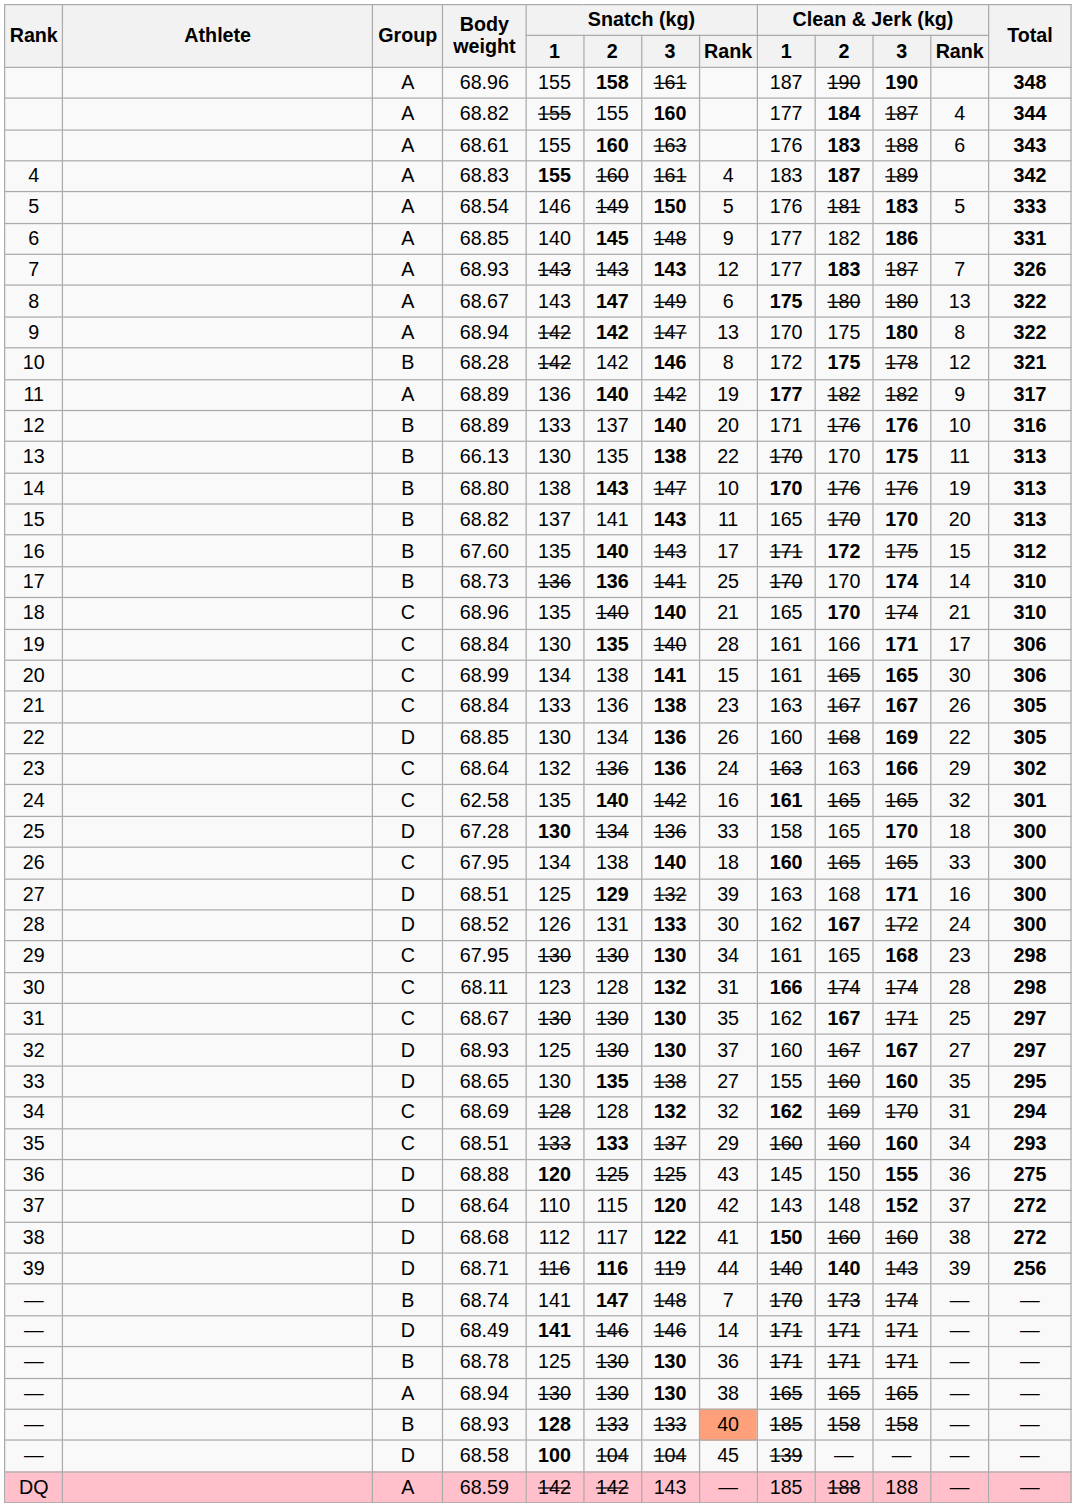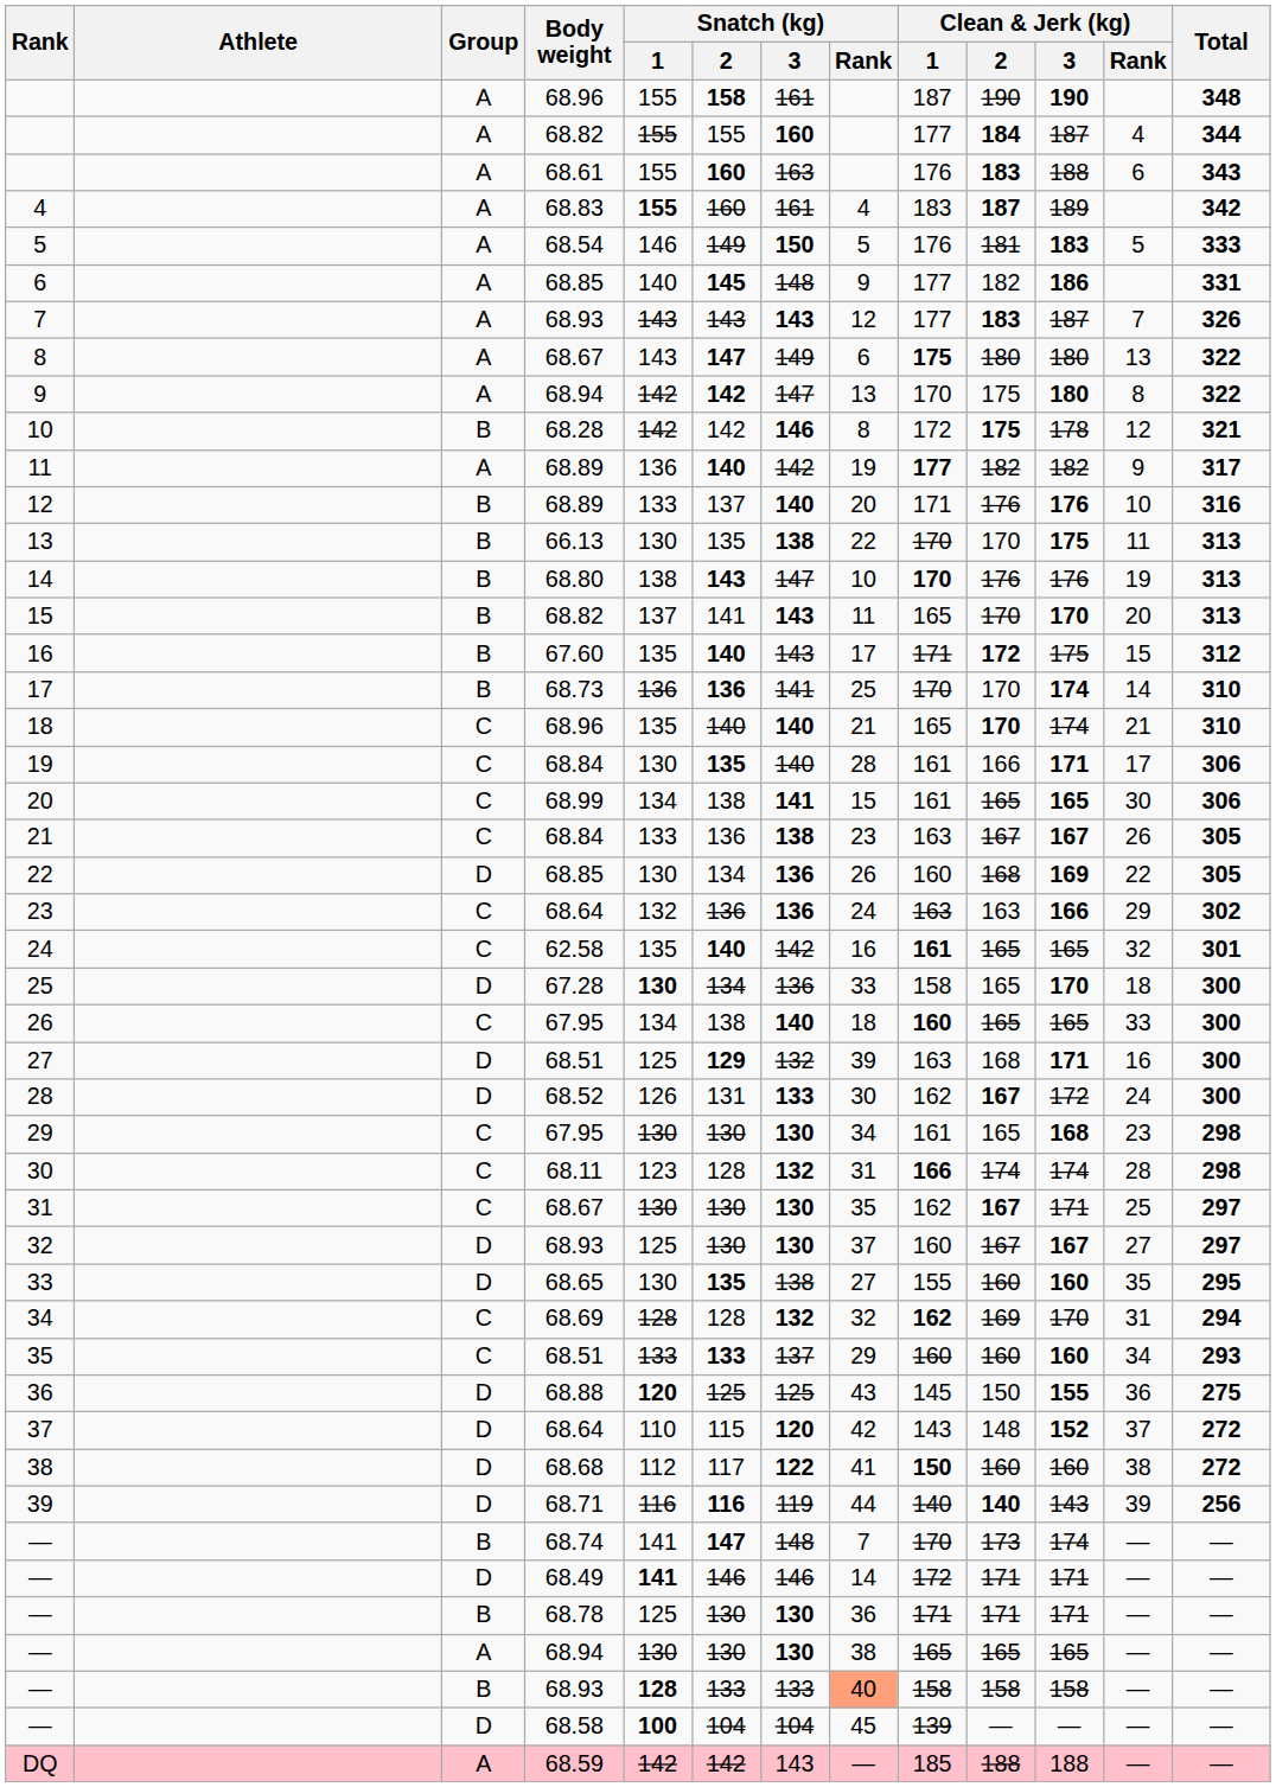 <table class = "wikitable" style="text-align:center;">
 <tr>
 <th rowspan=2 width=40>Rank</th>
 <th rowspan=2 width=250>Athlete</th>
 <th rowspan=2 width=50>Group</th>
 <th rowspan=2 width=60>Body weight</th>
 <th colspan=4>Snatch (kg)</th>
 <th colspan=4>Clean & Jerk (kg)</th>
 <th rowspan=2 width=60>Total</th>
 </tr>
 <tr>
 <th width=40>1</th>
 <th width=40>2</th>
 <th width=40>3</th>
 <th width=40>Rank</th>
 <th width=40>1</th>
 <th width=40>2</th>
 <th width=40>3</th>
 <th width=40>Rank</th>
 </tr>
 <tr>
 <td></td>
 <td align=left></td>
 <td>A</td>
 <td>68.96</td>
 <td>155</td>
 <td><strong>158</strong></td>
 <td><s>161 </s></td>
 <td></td>
 <td>187</td>
 <td><s>190 </s></td>
 <td><strong>190</strong></td>
 <td></td>
 <td><strong>348</strong></td>
 </tr>
 <tr>
 <td></td>
 <td align=left></td>
 <td>A</td>
 <td>68.82</td>
 <td><s>155 </s></td>
 <td>155</td>
 <td><strong>160</strong></td>
 <td></td>
 <td>177</td>
 <td><strong>184</strong></td>
 <td><s>187 </s></td>
 <td>4</td>
 <td><strong>344</strong></td>
 </tr>
 <tr>
 <td></td>
 <td align=left></td>
 <td>A</td>
 <td>68.61</td>
 <td>155</td>
 <td><strong>160</strong></td>
 <td><s>163 </s></td>
 <td></td>
 <td>176</td>
 <td><strong>183</strong></td>
 <td><s>188 </s></td>
 <td>6</td>
 <td><strong>343</strong></td>
 </tr>
 <tr>
 <td>4</td>
 <td align=left></td>
 <td>A</td>
 <td>68.83</td>
 <td><strong>155</strong></td>
 <td><s>160 </s></td>
 <td><s>161 </s></td>
 <td>4</td>
 <td>183</td>
 <td><strong>187</strong></td>
 <td><s>189 </s></td>
 <td></td>
 <td><strong>342</strong></td>
 </tr>
 <tr>
 <td>5</td>
 <td align=left></td>
 <td>A</td>
 <td>68.54</td>
 <td>146</td>
 <td><s>149 </s></td>
 <td><strong>150</strong></td>
 <td>5</td>
 <td>176</td>
 <td><s>181 </s></td>
 <td><strong>183</strong></td>
 <td>5</td>
 <td><strong>333</strong></td>
 </tr>
 <tr>
 <td>6</td>
 <td align=left></td>
 <td>A</td>
 <td>68.85</td>
 <td>140</td>
 <td><strong>145</strong></td>
 <td><s>148 </s></td>
 <td>9</td>
 <td>177</td>
 <td>182</td>
 <td><strong>186</strong></td>
 <td></td>
 <td><strong>331</strong></td>
 </tr>
 <tr>
 <td>7</td>
 <td align=left></td>
 <td>A</td>
 <td>68.93</td>
 <td><s>143 </s></td>
 <td><s>143 </s></td>
 <td><strong>143</strong></td>
 <td>12</td>
 <td>177</td>
 <td><strong>183</strong></td>
 <td><s>187 </s></td>
 <td>7</td>
 <td><strong>326</strong></td>
 </tr>
 <tr>
 <td>8</td>
 <td align=left></td>
 <td>A</td>
 <td>68.67</td>
 <td>143</td>
 <td><strong>147</strong></td>
 <td><s>149 </s></td>
 <td>6</td>
 <td><strong>175</strong></td>
 <td><s>180 </s></td>
 <td><s>180 </s></td>
 <td>13</td>
 <td><strong>322</strong></td>
 </tr>
 <tr>
 <td>9</td>
 <td align=left></td>
 <td>A</td>
 <td>68.94</td>
 <td><s>142 </s></td>
 <td><strong>142</strong></td>
 <td><s>147 </s></td>
 <td>13</td>
 <td>170</td>
 <td>175</td>
 <td><strong>180</strong></td>
 <td>8</td>
 <td><strong>322</strong></td>
 </tr>
 <tr>
 <td>10</td>
 <td align=left></td>
 <td>B</td>
 <td>68.28</td>
 <td><s>142 </s></td>
 <td>142</td>
 <td><strong>146</strong></td>
 <td>8</td>
 <td>172</td>
 <td><strong>175</strong></td>
 <td><s>178 </s></td>
 <td>12</td>
 <td><strong>321</strong></td>
 </tr>
 <tr>
 <td>11</td>
 <td align=left></td>
 <td>A</td>
 <td>68.89</td>
 <td>136</td>
 <td><strong>140</strong></td>
 <td><s>142 </s></td>
 <td>19</td>
 <td><strong>177</strong></td>
 <td><s>182 </s></td>
 <td><s>182 </s></td>
 <td>9</td>
 <td><strong>317</strong></td>
 </tr>
 <tr>
 <td>12</td>
 <td align=left></td>
 <td>B</td>
 <td>68.89</td>
 <td>133</td>
 <td>137</td>
 <td><strong>140</strong></td>
 <td>20</td>
 <td>171</td>
 <td><s>176 </s></td>
 <td><strong>176</strong></td>
 <td>10</td>
 <td><strong>316</strong></td>
 </tr>
 <tr>
 <td>13</td>
 <td align=left></td>
 <td>B</td>
 <td>66.13</td>
 <td>130</td>
 <td>135</td>
 <td><strong>138</strong></td>
 <td>22</td>
 <td><s>170 </s></td>
 <td>170</td>
 <td><strong>175</strong></td>
 <td>11</td>
 <td><strong>313</strong></td>
 </tr>
 <tr>
 <td>14</td>
 <td align=left></td>
 <td>B</td>
 <td>68.80</td>
 <td>138</td>
 <td><strong>143</strong></td>
 <td><s>147 </s></td>
 <td>10</td>
 <td><strong>170</strong></td>
 <td><s>176 </s></td>
 <td><s>176 </s></td>
 <td>19</td>
 <td><strong>313</strong></td>
 </tr>
 <tr>
 <td>15</td>
 <td align=left></td>
 <td>B</td>
 <td>68.82</td>
 <td>137</td>
 <td>141</td>
 <td><strong>143</strong></td>
 <td>11</td>
 <td>165</td>
 <td><s>170 </s></td>
 <td><strong>170</strong></td>
 <td>20</td>
 <td><strong>313</strong></td>
 </tr>
 <tr>
 <td>16</td>
 <td align=left></td>
 <td>B</td>
 <td>67.60</td>
 <td>135</td>
 <td><strong>140</strong></td>
 <td><s>143 </s></td>
 <td>17</td>
 <td><s>171 </s></td>
 <td><strong>172</strong></td>
 <td><s>175 </s></td>
 <td>15</td>
 <td><strong>312</strong></td>
 </tr>
 <tr>
 <td>17</td>
 <td align=left></td>
 <td>B</td>
 <td>68.73</td>
 <td><s>136 </s></td>
 <td><strong>136</strong></td>
 <td><s>141 </s></td>
 <td>25</td>
 <td><s>170 </s></td>
 <td>170</td>
 <td><strong>174</strong></td>
 <td>14</td>
 <td><strong>310</strong></td>
 </tr>
 <tr>
 <td>18</td>
 <td align=left></td>
 <td>C</td>
 <td>68.96</td>
 <td>135</td>
 <td><s>140 </s></td>
 <td><strong>140</strong></td>
 <td>21</td>
 <td>165</td>
 <td><strong>170</strong></td>
 <td><s>174 </s></td>
 <td>21</td>
 <td><strong>310</strong></td>
 </tr>
 <tr>
 <td>19</td>
 <td align=left></td>
 <td>C</td>
 <td>68.84</td>
 <td>130</td>
 <td><strong>135</strong></td>
 <td><s>140 </s></td>
 <td>28</td>
 <td>161</td>
 <td>166</td>
 <td><strong>171</strong></td>
 <td>17</td>
 <td><strong>306</strong></td>
 </tr>
 <tr>
 <td>20</td>
 <td align=left></td>
 <td>C</td>
 <td>68.99</td>
 <td>134</td>
 <td>138</td>
 <td><strong>141</strong></td>
 <td>15</td>
 <td>161</td>
 <td><s>165 </s></td>
 <td><strong>165</strong></td>
 <td>30</td>
 <td><strong>306</strong></td>
 </tr>
 <tr>
 <td>21</td>
 <td align=left></td>
 <td>C</td>
 <td>68.84</td>
 <td>133</td>
 <td>136</td>
 <td><strong>138</strong></td>
 <td>23</td>
 <td>163</td>
 <td><s>167 </s></td>
 <td><strong>167</strong></td>
 <td>26</td>
 <td><strong>305</strong></td>
 </tr>
 <tr>
 <td>22</td>
 <td align=left></td>
 <td>D</td>
 <td>68.85</td>
 <td>130</td>
 <td>134</td>
 <td><strong>136</strong></td>
 <td>26</td>
 <td>160</td>
 <td><s>168 </s></td>
 <td><strong>169</strong></td>
 <td>22</td>
 <td><strong>305</strong></td>
 </tr>
 <tr>
 <td>23</td>
 <td align=left></td>
 <td>C</td>
 <td>68.64</td>
 <td>132</td>
 <td><s>136 </s></td>
 <td><strong>136</strong></td>
 <td>24</td>
 <td><s>163 </s></td>
 <td>163</td>
 <td><strong>166</strong></td>
 <td>29</td>
 <td><strong>302</strong></td>
 </tr>
 <tr>
 <td>24</td>
 <td align=left></td>
 <td>C</td>
 <td>62.58</td>
 <td>135</td>
 <td><strong>140</strong></td>
 <td><s>142 </s></td>
 <td>16</td>
 <td><strong>161</strong></td>
 <td><s>165 </s></td>
 <td><s>165 </s></td>
 <td>32</td>
 <td><strong>301</strong></td>
 </tr>
 <tr>
 <td>25</td>
 <td align=left></td>
 <td>D</td>
 <td>67.28</td>
 <td><strong>130</strong></td>
 <td><s>134 </s></td>
 <td><s>136 </s></td>
 <td>33</td>
 <td>158</td>
 <td>165</td>
 <td><strong>170</strong></td>
 <td>18</td>
 <td><strong>300</strong></td>
 </tr>
 <tr>
 <td>26</td>
 <td align=left></td>
 <td>C</td>
 <td>67.95</td>
 <td>134</td>
 <td>138</td>
 <td><strong>140</strong></td>
 <td>18</td>
 <td><strong>160</strong></td>
 <td><s>165 </s></td>
 <td><s>165 </s></td>
 <td>33</td>
 <td><strong>300</strong></td>
 </tr>
 <tr>
 <td>27</td>
 <td align=left></td>
 <td>D</td>
 <td>68.51</td>
 <td>125</td>
 <td><strong>129</strong></td>
 <td><s>132 </s></td>
 <td>39</td>
 <td>163</td>
 <td>168</td>
 <td><strong>171</strong></td>
 <td>16</td>
 <td><strong>300</strong></td>
 </tr>
 <tr>
 <td>28</td>
 <td align=left></td>
 <td>D</td>
 <td>68.52</td>
 <td>126</td>
 <td>131</td>
 <td><strong>133</strong></td>
 <td>30</td>
 <td>162</td>
 <td><strong>167</strong></td>
 <td><s>172 </s></td>
 <td>24</td>
 <td><strong>300</strong></td>
 </tr>
 <tr>
 <td>29</td>
 <td align=left></td>
 <td>C</td>
 <td>67.95</td>
 <td><s>130 </s></td>
 <td><s>130 </s></td>
 <td><strong>130</strong></td>
 <td>34</td>
 <td>161</td>
 <td>165</td>
 <td><strong>168</strong></td>
 <td>23</td>
 <td><strong>298</strong></td>
 </tr>
 <tr>
 <td>30</td>
 <td align=left></td>
 <td>C</td>
 <td>68.11</td>
 <td>123</td>
 <td>128</td>
 <td><strong>132</strong></td>
 <td>31</td>
 <td><strong>166</strong></td>
 <td><s>174 </s></td>
 <td><s>174 </s></td>
 <td>28</td>
 <td><strong>298</strong></td>
 </tr>
 <tr>
 <td>31</td>
 <td align=left></td>
 <td>C</td>
 <td>68.67</td>
 <td><s>130 </s></td>
 <td><s>130 </s></td>
 <td><strong>130</strong></td>
 <td>35</td>
 <td>162</td>
 <td><strong>167</strong></td>
 <td><s>171 </s></td>
 <td>25</td>
 <td><strong>297</strong></td>
 </tr>
 <tr>
 <td>32</td>
 <td align=left></td>
 <td>D</td>
 <td>68.93</td>
 <td>125</td>
 <td><s>130 </s></td>
 <td><strong>130</strong></td>
 <td>37</td>
 <td>160</td>
 <td><s>167 </s></td>
 <td><strong>167</strong></td>
 <td>27</td>
 <td><strong>297</strong></td>
 </tr>
 <tr>
 <td>33</td>
 <td align=left></td>
 <td>D</td>
 <td>68.65</td>
 <td>130</td>
 <td><strong>135</strong></td>
 <td><s>138 </s></td>
 <td>27</td>
 <td>155</td>
 <td><s>160 </s></td>
 <td><strong>160</strong></td>
 <td>35</td>
 <td><strong>295</strong></td>
 </tr>
 <tr>
 <td>34</td>
 <td align=left></td>
 <td>C</td>
 <td>68.69</td>
 <td><s>128 </s></td>
 <td>128</td>
 <td><strong>132</strong></td>
 <td>32</td>
 <td><strong>162</strong></td>
 <td><s>169 </s></td>
 <td><s>170 </s></td>
 <td>31</td>
 <td><strong>294</strong></td>
 </tr>
 <tr>
 <td>35</td>
 <td align=left></td>
 <td>C</td>
 <td>68.51</td>
 <td><s>133 </s></td>
 <td><strong>133</strong></td>
 <td><s>137 </s></td>
 <td>29</td>
 <td><s>160 </s></td>
 <td><s>160 </s></td>
 <td><strong>160</strong></td>
 <td>34</td>
 <td><strong>293</strong></td>
 </tr>
 <tr>
 <td>36</td>
 <td align=left></td>
 <td>D</td>
 <td>68.88</td>
 <td><strong>120</strong></td>
 <td><s>125 </s></td>
 <td><s>125 </s></td>
 <td>43</td>
 <td>145</td>
 <td>150</td>
 <td><strong>155</strong></td>
 <td>36</td>
 <td><strong>275</strong></td>
 </tr>
 <tr>
 <td>37</td>
 <td align=left></td>
 <td>D</td>
 <td>68.64</td>
 <td>110</td>
 <td>115</td>
 <td><strong>120</strong></td>
 <td>42</td>
 <td>143</td>
 <td>148</td>
 <td><strong>152</strong></td>
 <td>37</td>
 <td><strong>272</strong></td>
 </tr>
 <tr>
 <td>38</td>
 <td align=left></td>
 <td>D</td>
 <td>68.68</td>
 <td>112</td>
 <td>117</td>
 <td><strong>122</strong></td>
 <td>41</td>
 <td><strong>150</strong></td>
 <td><s>160 </s></td>
 <td><s>160 </s></td>
 <td>38</td>
 <td><strong>272</strong></td>
 </tr>
 <tr>
 <td>39</td>
 <td align=left></td>
 <td>D</td>
 <td>68.71</td>
 <td><s>116 </s></td>
 <td><strong>116</strong></td>
 <td><s>119 </s></td>
 <td>44</td>
 <td><s>140 </s></td>
 <td><strong>140</strong></td>
 <td><s>143 </s></td>
 <td>39</td>
 <td><strong>256</strong></td>
 </tr>
 <tr>
 <td>—</td>
 <td align=left></td>
 <td>B</td>
 <td>68.74</td>
 <td>141</td>
 <td><strong>147</strong></td>
 <td><s>148 </s></td>
 <td>7</td>
 <td><s>170 </s></td>
 <td><s>173 </s></td>
 <td><s>174 </s></td>
 <td>—</td>
 <td>—</td>
 </tr>
 <tr>
 <td>—</td>
 <td align=left></td>
 <td>D</td>
 <td>68.49</td>
 <td><strong>141</strong></td>
 <td><s>146 </s></td>
 <td><s>146 </s></td>
 <td>14</td>
-<td><s>171 </s></td>
+<td><s>172 </s></td>
 <td><s>171 </s></td>
 <td><s>171 </s></td>
 <td>—</td>
 <td>—</td>
 </tr>
 <tr>
 <td>—</td>
 <td align=left></td>
 <td>B</td>
 <td>68.78</td>
 <td>125</td>
 <td><s>130 </s></td>
 <td><strong>130</strong></td>
 <td>36</td>
 <td><s>171 </s></td>
 <td><s>171 </s></td>
 <td><s>171 </s></td>
 <td>—</td>
 <td>—</td>
 </tr>
 <tr>
 <td>—</td>
 <td align=left></td>
 <td>A</td>
 <td>68.94</td>
 <td><s>130 </s></td>
 <td><s>130 </s></td>
 <td><strong>130</strong></td>
 <td>38</td>
 <td><s>165 </s></td>
 <td><s>165 </s></td>
 <td><s>165 </s></td>
 <td>—</td>
 <td>—</td>
 </tr>
 <tr>
 <td>—</td>
 <td align=left></td>
 <td>B</td>
 <td>68.93</td>
 <td><strong>128</strong></td>
 <td><s>133 </s></td>
 <td><s>133 </s></td>
 <td style="background: lightsalmon;">40</td>
-<td><s>185 </s></td>
+<td><s>158 </s></td>
 <td><s>158 </s></td>
 <td><s>158 </s></td>
 <td>—</td>
 <td>—</td>
 </tr>
 <tr>
 <td>—</td>
 <td align=left></td>
 <td>D</td>
 <td>68.58</td>
 <td><strong>100</strong></td>
 <td><s>104 </s></td>
 <td><s>104 </s></td>
 <td>45</td>
 <td><s>139 </s></td>
 <td>—</td>
 <td>—</td>
 <td>—</td>
 <td>—</td>
 </tr>
 <tr bgcolor=pink>
 <td>DQ</td>
 <td align=left></td>
 <td>A</td>
 <td>68.59</td>
 <td><s>142 </s></td>
 <td><s>142 </s></td>
 <td>143</td>
 <td>—</td>
 <td>185</td>
 <td><s>188 </s></td>
 <td>188</td>
 <td>—</td>
 <td>—</td>
 </tr>
 </table>
